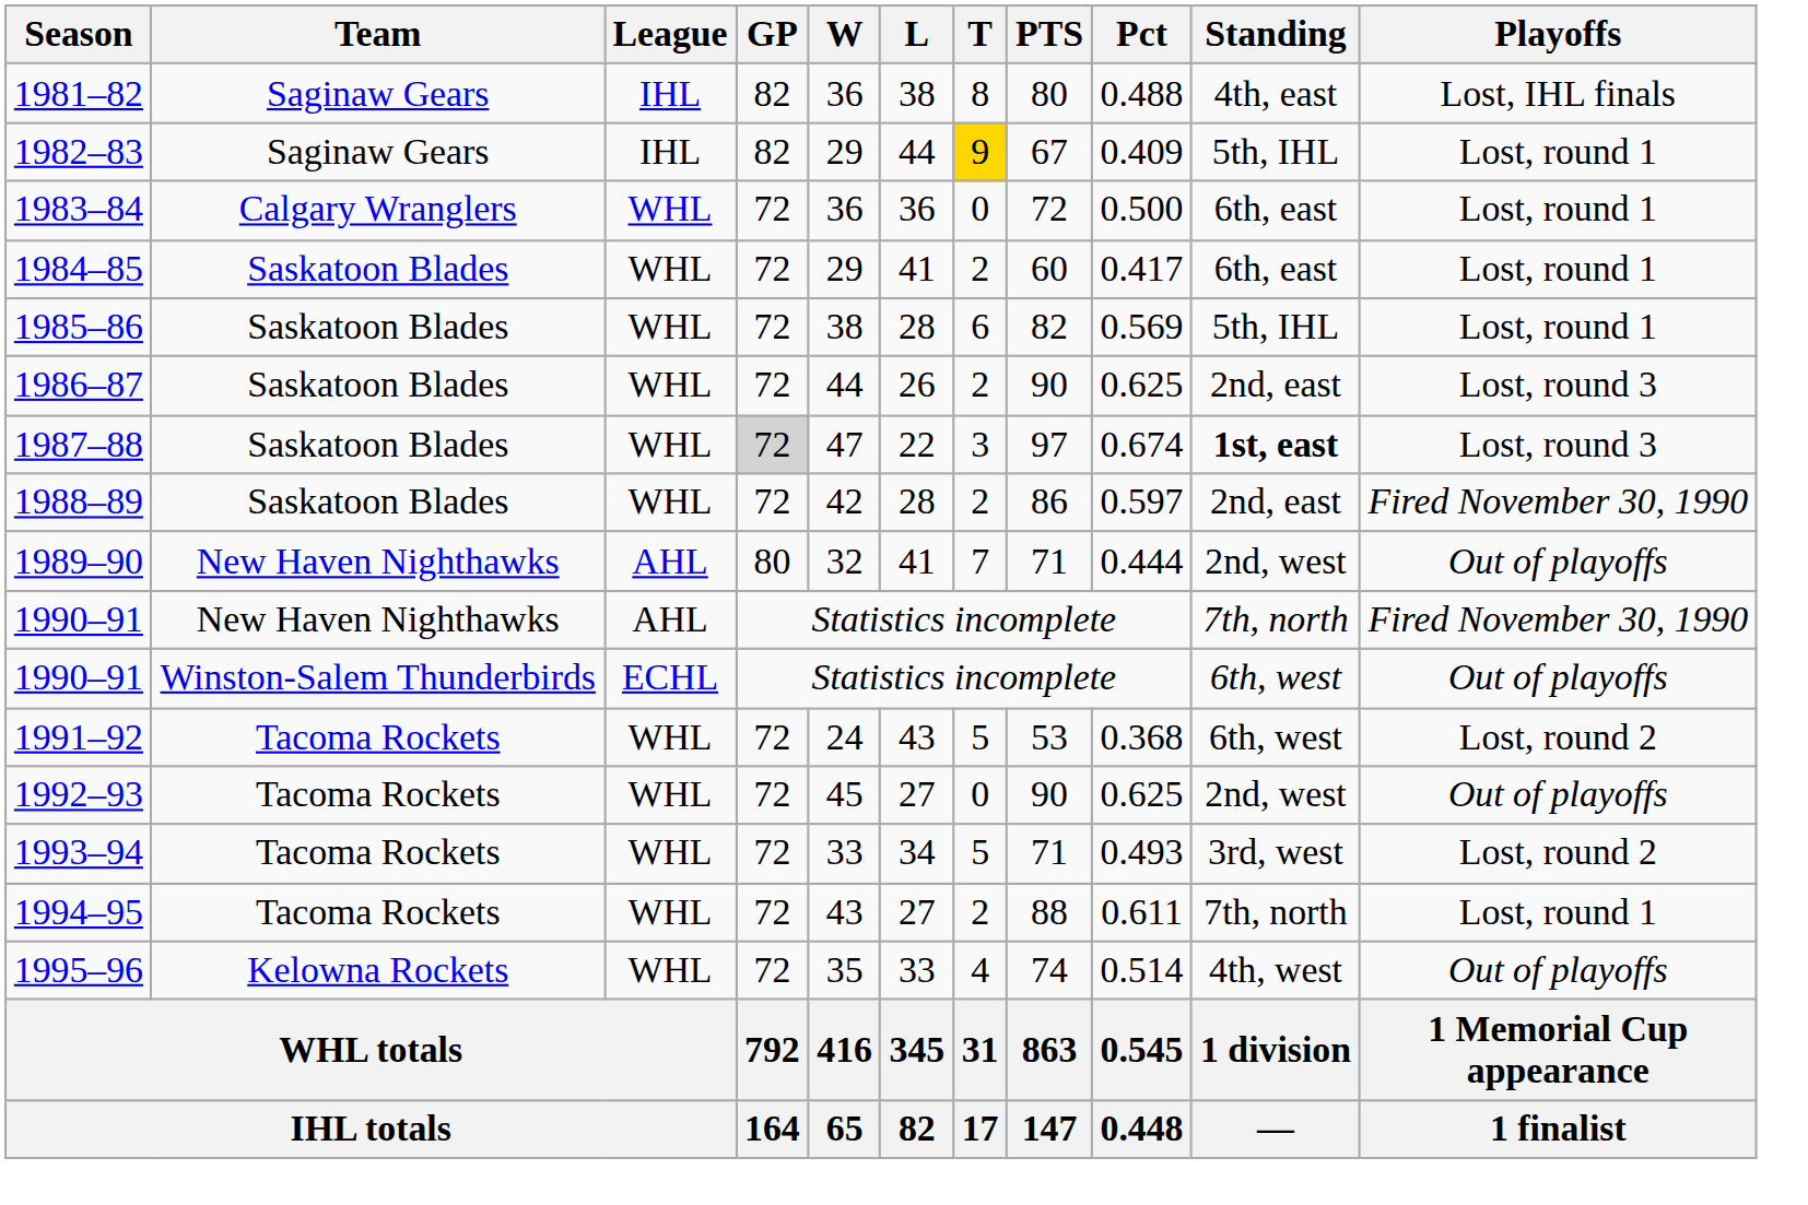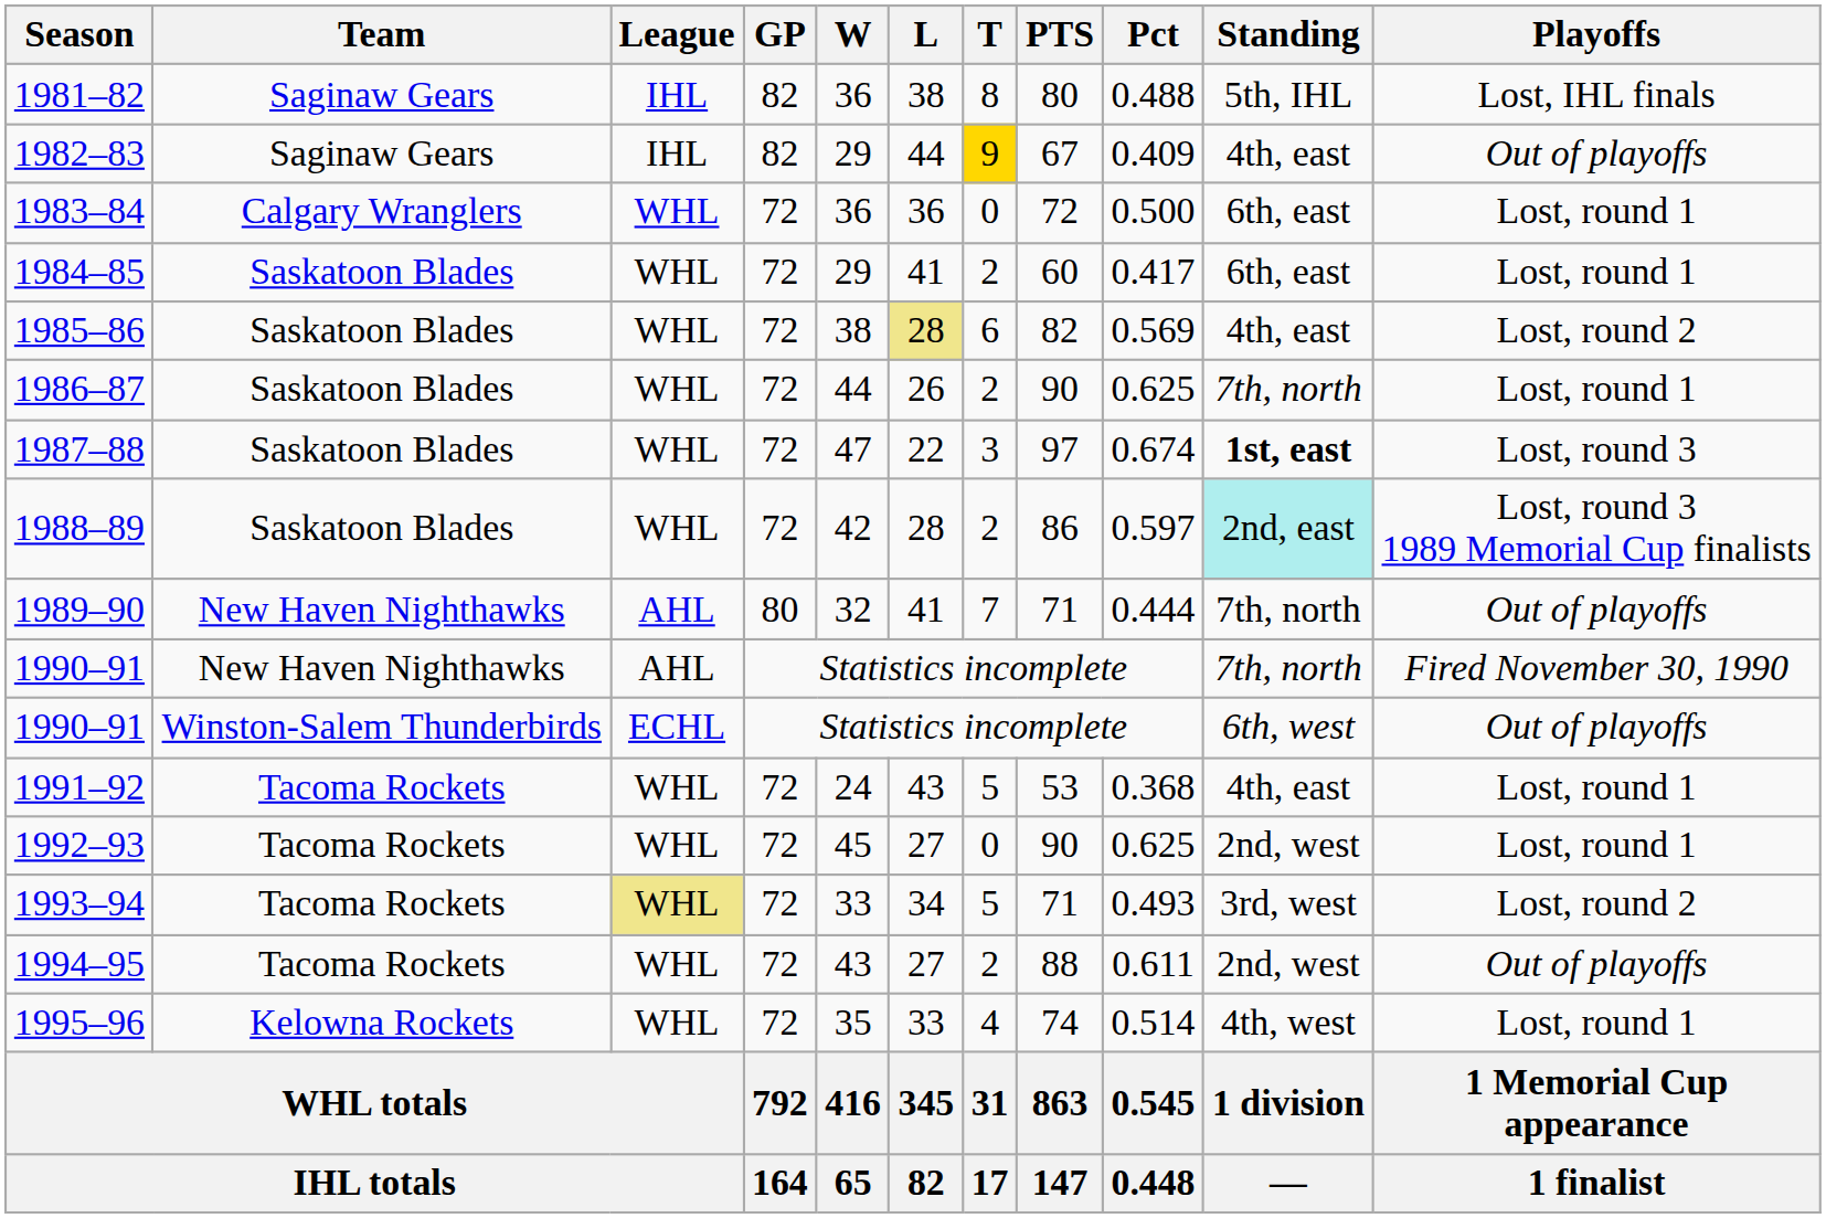 <table class="wikitable">
 <tr>
 <th>Season</th>
 <th>Team</th>
 <th>League</th>
 <th>GP</th>
 <th>W</th>
 <th>L</th>
 <th>T</th>
 <th>PTS</th>
 <th>Pct</th>
 <th>Standing</th>
 <th>Playoffs</th>
 </tr>
 <tr align="center">
 <td><a href='#'>1981–82</a></td>
 <td><a href='#'>Saginaw Gears</a></td>
 <td><a href='#'>IHL</a></td>
 <td>82</td>
 <td>36</td>
 <td>38</td>
 <td>8</td>
 <td>80</td>
 <td>0.488</td>
-<td>4th, east</td>
+<td>5th, IHL</td>
 <td>Lost, IHL finals</td>
 </tr>
 <tr align="center">
 <td><a href='#'>1982–83</a></td>
 <td>Saginaw Gears</td>
 <td>IHL</td>
 <td>82</td>
 <td>29</td>
 <td>44</td>
 <td style="background: gold;">9</td>
 <td>67</td>
 <td>0.409</td>
-<td>5th, IHL</td>
-<td>Lost, round 1</td>
+<td>4th, east</td>
+<td><em>Out of playoffs</em></td>
 </tr>
 <tr align="center">
 <td><a href='#'>1983–84</a></td>
 <td><a href='#'>Calgary Wranglers</a></td>
 <td><a href='#'>WHL</a></td>
 <td>72</td>
 <td>36</td>
 <td>36</td>
 <td>0</td>
 <td>72</td>
 <td>0.500</td>
 <td>6th, east</td>
 <td>Lost, round 1</td>
 </tr>
 <tr align="center">
 <td><a href='#'>1984–85</a></td>
 <td><a href='#'>Saskatoon Blades</a></td>
 <td>WHL</td>
 <td>72</td>
 <td>29</td>
 <td>41</td>
 <td>2</td>
 <td>60</td>
 <td>0.417</td>
 <td>6th, east</td>
 <td>Lost, round 1</td>
 </tr>
 <tr align="center">
 <td><a href='#'>1985–86</a></td>
 <td>Saskatoon Blades</td>
 <td>WHL</td>
 <td>72</td>
 <td>38</td>
-<td>28</td>
+<td style="background: khaki;">28</td>
 <td>6</td>
 <td>82</td>
 <td>0.569</td>
-<td>5th, IHL</td>
-<td>Lost, round 1</td>
+<td>4th, east</td>
+<td>Lost, round 2</td>
 </tr>
 <tr align="center">
 <td><a href='#'>1986–87</a></td>
 <td>Saskatoon Blades</td>
 <td>WHL</td>
 <td>72</td>
 <td>44</td>
 <td>26</td>
 <td>2</td>
 <td>90</td>
 <td>0.625</td>
-<td>2nd, east</td>
-<td>Lost, round 3</td>
+<td><em>7th, north</em></td>
+<td>Lost, round 1</td>
 </tr>
 <tr align="center">
 <td><a href='#'>1987–88</a></td>
 <td>Saskatoon Blades</td>
 <td>WHL</td>
-<td style="background: lightgrey;">72</td>
+<td>72</td>
 <td>47</td>
 <td>22</td>
 <td>3</td>
 <td>97</td>
 <td>0.674</td>
 <td><strong>1st, east</strong></td>
 <td>Lost, round 3</td>
 </tr>
 <tr align="center">
 <td><a href='#'>1988–89</a></td>
 <td>Saskatoon Blades</td>
 <td>WHL</td>
 <td>72</td>
 <td>42</td>
 <td>28</td>
 <td>2</td>
 <td>86</td>
 <td>0.597</td>
-<td>2nd, east</td>
-<td><em>Fired November  30, 1990</em></td>
+<td style="background: paleturquoise;">2nd, east</td>
+<td>Lost, round 3<br><a href='#'>1989 Memorial Cup</a> finalists</td>
 </tr>
 <tr align="center">
 <td><a href='#'>1989–90</a></td>
 <td><a href='#'>New Haven Nighthawks</a></td>
 <td><a href='#'>AHL</a></td>
 <td>80</td>
 <td>32</td>
 <td>41</td>
 <td>7</td>
 <td>71</td>
 <td>0.444</td>
-<td>2nd, west</td>
+<td>7th, north</td>
 <td><em>Out of playoffs</em></td>
 </tr>
 <tr align="center">
 <td><a href='#'>1990–91</a></td>
 <td>New Haven Nighthawks</td>
 <td>AHL</td>
 <td colspan="6"><em>Statistics incomplete</em></td>
 <td><em>7th, north</em></td>
 <td><em>Fired November  30, 1990</em></td>
 </tr>
 <tr align="center">
 <td><a href='#'>1990–91</a></td>
 <td><a href='#'>Winston-Salem Thunderbirds</a></td>
 <td><a href='#'>ECHL</a></td>
 <td colspan="6"><em>Statistics incomplete</em></td>
 <td><em>6th, west</em></td>
 <td><em>Out of playoffs</em></td>
 </tr>
 <tr align="center">
 <td><a href='#'>1991–92</a></td>
 <td><a href='#'>Tacoma Rockets</a></td>
 <td>WHL</td>
 <td>72</td>
 <td>24</td>
 <td>43</td>
 <td>5</td>
 <td>53</td>
 <td>0.368</td>
-<td>6th, west</td>
-<td>Lost, round 2</td>
+<td>4th, east</td>
+<td>Lost, round 1</td>
 </tr>
 <tr align="center">
 <td><a href='#'>1992–93</a></td>
 <td>Tacoma Rockets</td>
 <td>WHL</td>
 <td>72</td>
 <td>45</td>
 <td>27</td>
 <td>0</td>
 <td>90</td>
 <td>0.625</td>
 <td>2nd, west</td>
-<td><em>Out of playoffs</em></td>
+<td>Lost, round 1</td>
 </tr>
 <tr align="center">
 <td><a href='#'>1993–94</a></td>
 <td>Tacoma Rockets</td>
-<td>WHL</td>
+<td style="background: khaki;">WHL</td>
 <td>72</td>
 <td>33</td>
 <td>34</td>
 <td>5</td>
 <td>71</td>
 <td>0.493</td>
 <td>3rd, west</td>
 <td>Lost, round 2</td>
 </tr>
 <tr align="center">
 <td><a href='#'>1994–95</a></td>
 <td>Tacoma Rockets</td>
 <td>WHL</td>
 <td>72</td>
 <td>43</td>
 <td>27</td>
 <td>2</td>
 <td>88</td>
 <td>0.611</td>
-<td>7th, north</td>
-<td>Lost, round 1</td>
+<td>2nd, west</td>
+<td><em>Out of playoffs</em></td>
 </tr>
 <tr align="center">
 <td><a href='#'>1995–96</a></td>
 <td><a href='#'>Kelowna Rockets</a></td>
 <td>WHL</td>
 <td>72</td>
 <td>35</td>
 <td>33</td>
 <td>4</td>
 <td>74</td>
 <td>0.514</td>
 <td>4th, west</td>
-<td><em>Out of playoffs</em></td>
+<td>Lost, round 1</td>
 </tr>
 <tr>
 <th colspan="3">WHL totals</th>
 <th>792</th>
 <th>416</th>
 <th>345</th>
 <th>31</th>
 <th>863</th>
 <th>0.545</th>
 <th>1 division</th>
 <th>1 Memorial Cup<br>appearance</th>
 </tr>
 <tr>
 <th colspan="3">IHL totals</th>
 <th>164</th>
 <th>65</th>
 <th>82</th>
 <th>17</th>
 <th>147</th>
 <th>0.448</th>
 <th>—</th>
 <th>1 finalist</th>
 </tr>
 </table>
